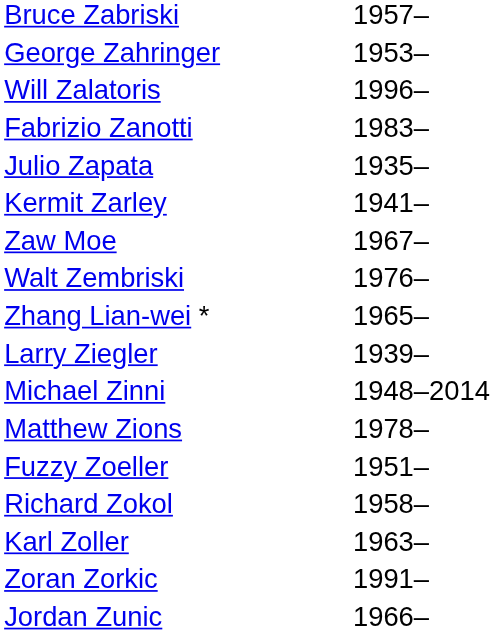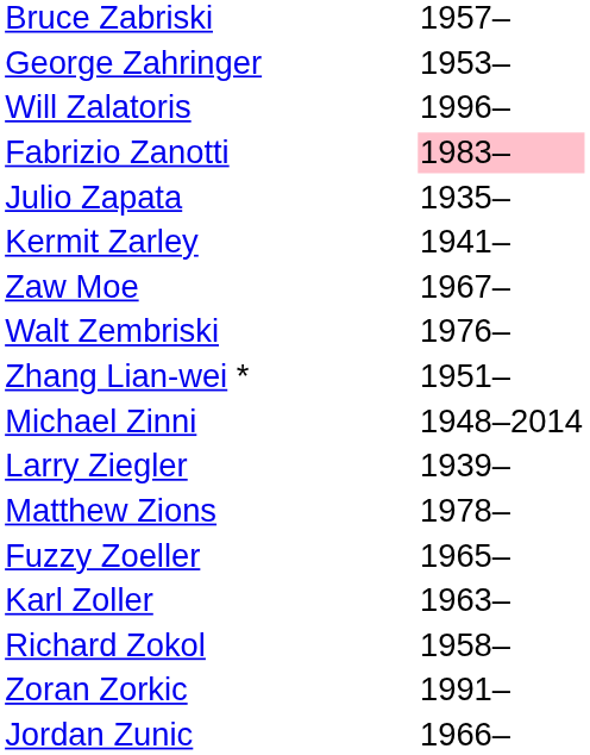 <table>
 <tr>
 <td style="width:200px"> <a href='#'>Bruce Zabriski</a></td>
 <td>1957–</td>
 </tr>
 <tr>
 <td> <a href='#'>George Zahringer</a></td>
 <td>1953–</td>
 </tr>
 <tr>
 <td> <a href='#'>Will Zalatoris</a></td>
 <td>1996–</td>
 </tr>
 <tr>
 <td> <a href='#'>Fabrizio Zanotti</a></td>
-<td>1983–</td>
+<td style="background: pink;">1983–</td>
 </tr>
 <tr>
 <td> <a href='#'>Julio Zapata</a></td>
 <td>1935–</td>
 </tr>
 <tr>
 <td> <a href='#'>Kermit Zarley</a></td>
 <td>1941–</td>
 </tr>
 <tr>
 <td> <a href='#'>Zaw Moe</a></td>
 <td>1967–</td>
 </tr>
 <tr>
 <td> <a href='#'>Walt Zembriski</a></td>
 <td>1976–</td>
 </tr>
 <tr>
 <td> <a href='#'>Zhang Lian-wei</a> *</td>
-<td>1965–</td>
+<td>1951–</td>
+</tr>
+<tr>
+<td> <a href='#'>Michael Zinni</a></td>
+<td>1948–2014</td>
 </tr>
 <tr>
 <td> <a href='#'>Larry Ziegler</a></td>
 <td>1939–</td>
-</tr>
-<tr>
-<td> <a href='#'>Michael Zinni</a></td>
-<td>1948–2014</td>
 </tr>
 <tr>
 <td> <a href='#'>Matthew Zions</a></td>
 <td>1978–</td>
 </tr>
 <tr>
 <td> <a href='#'>Fuzzy Zoeller</a></td>
-<td>1951–</td>
+<td>1965–</td>
+</tr>
+<tr>
+<td> <a href='#'>Karl Zoller</a></td>
+<td>1963–</td>
 </tr>
 <tr>
 <td> <a href='#'>Richard Zokol</a></td>
 <td>1958–</td>
-</tr>
-<tr>
-<td> <a href='#'>Karl Zoller</a></td>
-<td>1963–</td>
 </tr>
 <tr>
 <td> <a href='#'>Zoran Zorkic</a></td>
 <td>1991–</td>
 </tr>
 <tr>
 <td> <a href='#'>Jordan Zunic</a></td>
 <td>1966–</td>
 </tr>
 </table>
